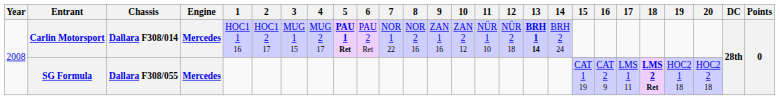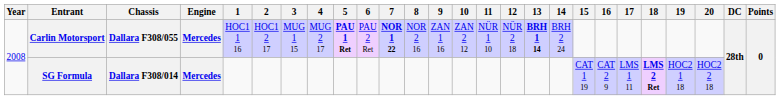 <table class="wikitable" style="text-align:center; font-size:85%">
 <tr>
 <th>Year</th>
 <th>Entrant</th>
 <th>Chassis</th>
 <th>Engine</th>
 <th>1</th>
 <th>2</th>
 <th>3</th>
 <th>4</th>
 <th>5</th>
 <th>6</th>
 <th>7</th>
 <th>8</th>
 <th>9</th>
 <th>10</th>
 <th>11</th>
 <th>12</th>
 <th>13</th>
 <th>14</th>
 <th>15</th>
 <th>16</th>
 <th>17</th>
 <th>18</th>
 <th>19</th>
 <th>20</th>
 <th>DC</th>
 <th>Points</th>
 </tr>
 <tr>
 <td rowspan="2"><a href='#'>2008</a></td>
 <th nowrap><a href='#'>Carlin Motorsport</a></th>
-<th nowrap><a href='#'>Dallara</a> F308/014</th>
+<th nowrap><a href='#'>Dallara</a> F308/055</th>
 <th><a href='#'>Mercedes</a></th>
 <td style="background:#CFCFFF;"><a href='#'>HOC1<br>1</a><br><small>16</small></td>
 <td style="background:#CFCFFF;"><a href='#'>HOC1<br>2</a><br><small>17</small></td>
 <td style="background:#CFCFFF;"><a href='#'>MUG<br>1</a><br><small>15</small></td>
 <td style="background:#CFCFFF;"><a href='#'>MUG<br>2</a><br><small>17</small></td>
 <td style="background:#EFCFFF;"><strong><a href='#'>PAU<br>1</a><br><small>Ret</small></strong></td>
 <td style="background:#EFCFFF;"><a href='#'>PAU<br>2</a><br><small>Ret</small></td>
-<td style="background:#CFCFFF;"><a href='#'>NOR<br>1</a><br><small>22</small></td>
+<td style="background:#CFCFFF;"><strong><a href='#'>NOR<br>1</a><br><small>22</small></strong></td>
 <td style="background:#CFCFFF;"><a href='#'>NOR<br>2</a><br><small>16</small></td>
 <td style="background:#CFCFFF;"><a href='#'>ZAN<br>1</a><br><small>16</small></td>
 <td style="background:#CFCFFF;"><a href='#'>ZAN<br>2</a><br><small>12</small></td>
 <td style="background:#CFCFFF;"><a href='#'>NÜR<br>1</a><br><small>10</small></td>
 <td style="background:#CFCFFF;"><a href='#'>NÜR<br>2</a><br><small>18</small></td>
 <td style="background:#CFCFFF;"><strong><a href='#'>BRH<br>1</a><br><small>14</small></strong></td>
 <td style="background:#CFCFFF;"><a href='#'>BRH<br>2</a><br><small>24</small></td>
 <td></td>
 <td></td>
 <td></td>
 <td></td>
 <td></td>
 <td></td>
 <th rowspan="2">28th</th>
 <th rowspan="2">0</th>
 </tr>
 <tr>
 <th nowrap><a href='#'>SG Formula</a></th>
-<th nowrap><a href='#'>Dallara</a> F308/055</th>
+<th nowrap><a href='#'>Dallara</a> F308/014</th>
 <th><a href='#'>Mercedes</a></th>
 <td></td>
 <td></td>
 <td></td>
 <td></td>
 <td></td>
 <td></td>
 <td></td>
 <td></td>
 <td></td>
 <td></td>
 <td></td>
 <td></td>
 <td></td>
 <td></td>
 <td style="background:#CFCFFF;"><a href='#'>CAT<br>1</a><br><small>19</small></td>
 <td style="background:#CFCFFF;"><a href='#'>CAT<br>2</a><br><small>9</small></td>
 <td style="background:#CFCFFF;"><a href='#'>LMS<br>1</a><br><small>11</small></td>
 <td style="background:#EFCFFF;"><strong><a href='#'>LMS<br>2</a><br><small>Ret</small></strong></td>
 <td style="background:#CFCFFF;"><a href='#'>HOC2<br>1</a><br><small>18</small></td>
 <td style="background:#CFCFFF;"><a href='#'>HOC2<br>2</a><br><small>18</small></td>
 </tr>
 </table>
